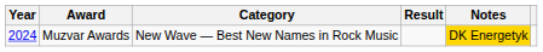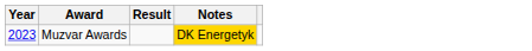 <table class="wikitable">
 <tr>
 <th>Year</th>
 <th>Award</th>
-<th>Category</th>
 <th>Result</th>
 <th>Notes</th>
 <th></th>
 </tr>
 <tr>
-<td><a href='#'>2024</a></td>
+<td><a href='#'>2023</a></td>
 <td>Muzvar Awards</td>
-<td>New Wave — Best New Names in Rock Music</td>
 <td></td>
 <td style="background: gold;">DK Energetyk</td>
 <td></td>
 </tr>
 </table>
